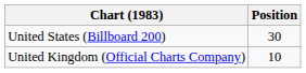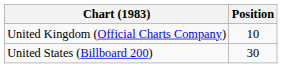 <table class="wikitable">
 <tr>
 <th>Chart (1983)</th>
 <th>Position</th>
 </tr>
 <tr>
+<td>United Kingdom (<a href='#'>Official Charts Company</a>)</td>
+<td align="center">10</td>
+</tr>
+<tr>
 <td>United States (<a href='#'>Billboard 200</a>)</td>
 <td align="center">30</td>
 </tr>
-<tr>
-<td>United Kingdom (<a href='#'>Official Charts Company</a>)</td>
-<td align="center">10</td>
-</tr>
 </table>
